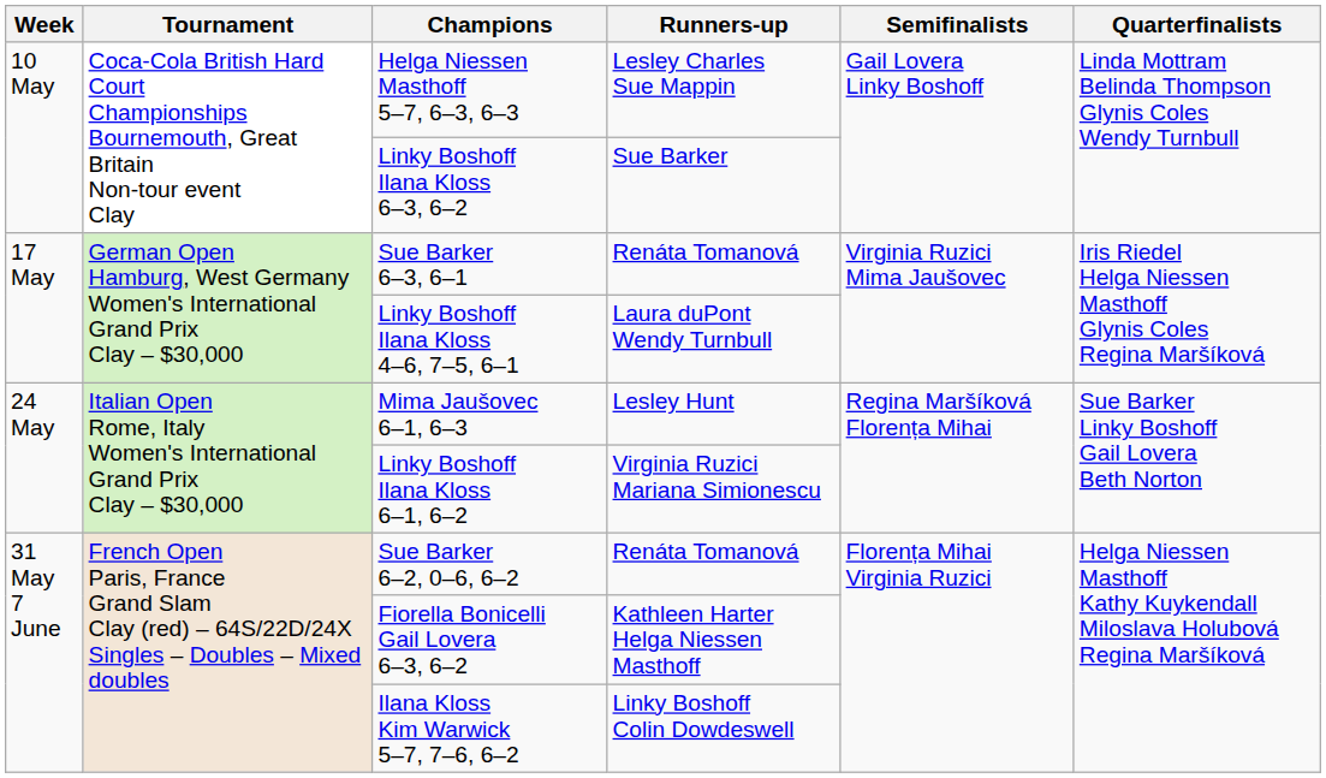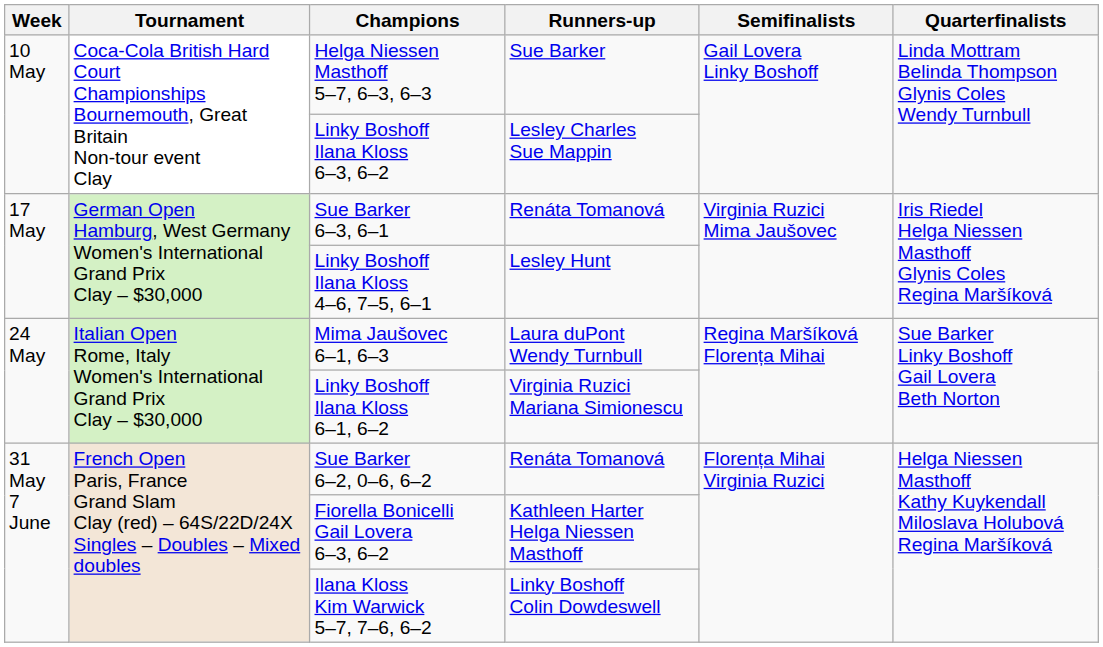 <table class=wikitable style=font-size:95%>
 <tr>
 <th style="width:48px;">Week</th>
 <th style="width:248px;">Tournament</th>
 <th style="width:200px;">Champions</th>
 <th style="width:200px;">Runners-up</th>
 <th style="width:190px;">Semifinalists</th>
 <th style="width:190px;">Quarterfinalists</th>
 </tr>
 <tr valign=top>
 <td rowspan=2>10 May</td>
 <td style="background:#fff;" rowspan="2"><a href='#'>Coca-Cola British Hard Court <br>Championships</a><br> <a href='#'>Bournemouth</a>, Great Britain<br>Non-tour event<br>Clay</td>
 <td> <a href='#'>Helga Niessen Masthoff</a><br>5–7, 6–3, 6–3</td>
-<td> <a href='#'>Lesley Charles</a> <br>  <a href='#'>Sue Mappin</a></td>
+<td> <a href='#'>Sue Barker</a></td>
 <td rowspan=2> <a href='#'>Gail Lovera</a> <br>  <a href='#'>Linky Boshoff</a></td>
 <td rowspan=2> <a href='#'>Linda Mottram</a> <br>  <a href='#'>Belinda Thompson</a> <br>  <a href='#'>Glynis Coles</a> <br>  <a href='#'>Wendy Turnbull</a></td>
 </tr>
 <tr valign=top>
 <td> <a href='#'>Linky Boshoff</a> <br>  <a href='#'>Ilana Kloss</a><br>6–3, 6–2</td>
-<td> <a href='#'>Sue Barker</a></td>
+<td> <a href='#'>Lesley Charles</a> <br>  <a href='#'>Sue Mappin</a></td>
 </tr>
 <tr valign=top>
 <td rowspan=2>17 May</td>
 <td style="background:#D4F1C5;" rowspan="2"><a href='#'>German Open</a><br>  <a href='#'>Hamburg</a>, West Germany<br>Women's International Grand Prix<br>Clay – $30,000</td>
 <td> <a href='#'>Sue Barker</a><br>6–3, 6–1</td>
 <td> <a href='#'>Renáta Tomanová</a></td>
 <td rowspan=2> <a href='#'>Virginia Ruzici</a><br> <a href='#'>Mima Jaušovec</a></td>
 <td rowspan=2> <a href='#'>Iris Riedel</a><br> <a href='#'>Helga Niessen Masthoff</a><br> <a href='#'>Glynis Coles</a><br> <a href='#'>Regina Maršíková</a></td>
 </tr>
 <tr valign=top>
 <td> <a href='#'>Linky Boshoff</a> <br>  <a href='#'>Ilana Kloss</a><br>4–6, 7–5, 6–1</td>
-<td> <a href='#'>Laura duPont</a><br>  <a href='#'>Wendy Turnbull</a></td>
+<td> <a href='#'>Lesley Hunt</a></td>
 </tr>
 <tr valign=top>
 <td rowspan=2>24 May</td>
 <td style="background:#D4F1C5;" rowspan="2"><a href='#'>Italian Open</a><br> Rome, Italy<br>Women's International Grand Prix<br>Clay – $30,000</td>
 <td> <a href='#'>Mima Jaušovec</a><br>6–1, 6–3</td>
-<td> <a href='#'>Lesley Hunt</a></td>
+<td> <a href='#'>Laura duPont</a><br>  <a href='#'>Wendy Turnbull</a></td>
 <td rowspan=2> <a href='#'>Regina Maršíková</a><br> <a href='#'>Florența Mihai</a></td>
 <td rowspan=2> <a href='#'>Sue Barker</a><br> <a href='#'>Linky Boshoff</a><br> <a href='#'>Gail Lovera</a><br> <a href='#'>Beth Norton</a></td>
 </tr>
 <tr valign=top>
 <td> <a href='#'>Linky Boshoff</a> <br>  <a href='#'>Ilana Kloss</a><br>6–1, 6–2</td>
 <td> <a href='#'>Virginia Ruzici</a> <br>  <a href='#'>Mariana Simionescu</a></td>
 </tr>
 <tr valign=top>
 <td rowspan=3>31 May<br>7 June</td>
 <td style="background:#F3E6D7;" rowspan="3"><a href='#'>French Open</a><br> Paris, France<br>Grand Slam<br>Clay (red) – 64S/22D/24X<br><a href='#'>Singles</a> – <a href='#'>Doubles</a> – <a href='#'>Mixed doubles</a></td>
 <td> <a href='#'>Sue Barker</a><br> 6–2, 0–6, 6–2</td>
 <td> <a href='#'>Renáta Tomanová</a></td>
 <td rowspan=3> <a href='#'>Florența Mihai</a><br> <a href='#'>Virginia Ruzici</a></td>
 <td rowspan=3> <a href='#'>Helga Niessen Masthoff</a><br> <a href='#'>Kathy Kuykendall</a><br> <a href='#'>Miloslava Holubová</a><br> <a href='#'>Regina Maršíková</a></td>
 </tr>
 <tr valign=top>
 <td> <a href='#'>Fiorella Bonicelli</a> <br>  <a href='#'>Gail Lovera</a><br>6–3, 6–2</td>
 <td> <a href='#'>Kathleen Harter</a><br> <a href='#'>Helga Niessen Masthoff</a></td>
 </tr>
 <tr valign=top>
 <td> <a href='#'>Ilana Kloss</a> <br>  <a href='#'>Kim Warwick</a><br>5–7, 7–6, 6–2</td>
 <td> <a href='#'>Linky Boshoff</a> <br>  <a href='#'>Colin Dowdeswell</a></td>
 </tr>
 </table>
